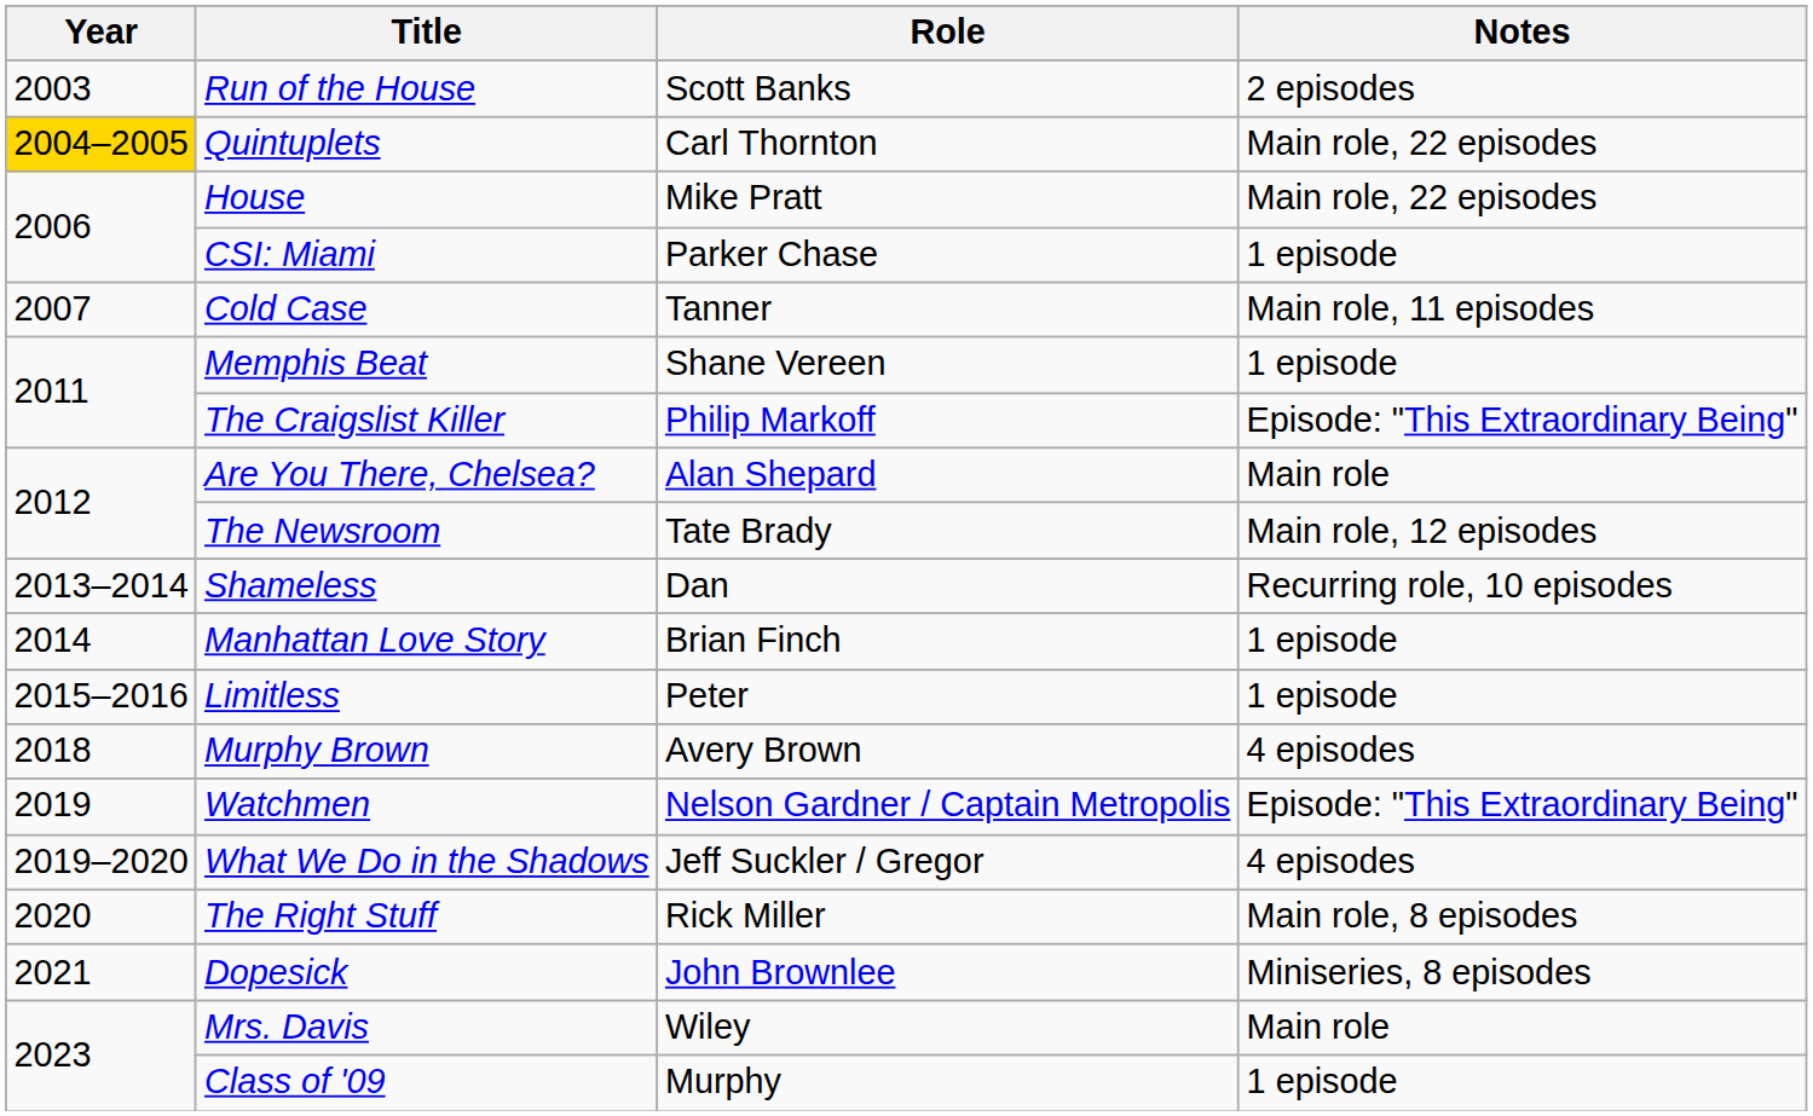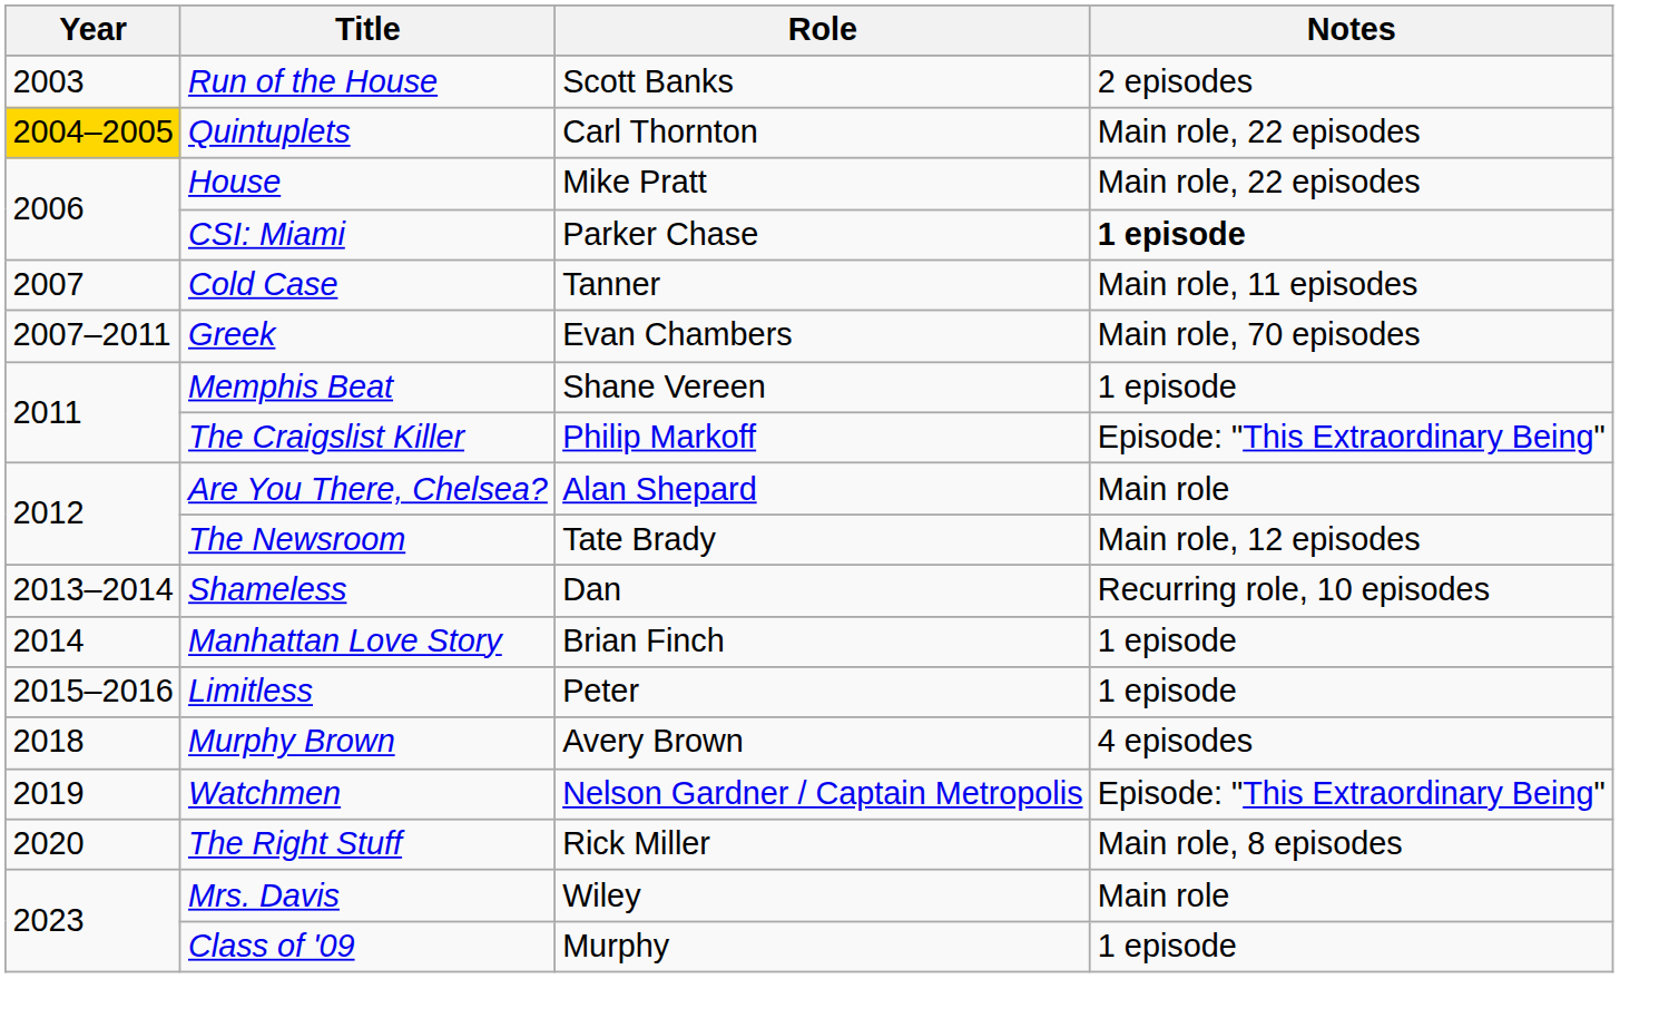 <table class="wikitable sortable">
 <tr>
 <th>Year</th>
 <th>Title</th>
 <th>Role</th>
 <th class="unsortable">Notes</th>
 </tr>
 <tr>
 <td>2003</td>
 <td><em><a href='#'>Run of the House</a></em></td>
 <td>Scott Banks</td>
 <td>2 episodes</td>
 </tr>
 <tr>
 <td style="background: gold;">2004–2005</td>
 <td><em><a href='#'>Quintuplets</a></em></td>
 <td>Carl Thornton</td>
 <td>Main role, 22 episodes</td>
 </tr>
 <tr>
 <td rowspan="2">2006</td>
 <td><em><a href='#'>House</a></em></td>
 <td>Mike Pratt</td>
 <td>Main role, 22 episodes</td>
 </tr>
 <tr>
 <td><em><a href='#'>CSI: Miami</a></em></td>
 <td>Parker Chase</td>
-<td>1 episode</td>
+<td><strong>1 episode</strong></td>
 </tr>
 <tr>
 <td>2007</td>
 <td><em><a href='#'>Cold Case</a></em></td>
 <td>Tanner</td>
 <td>Main role, 11 episodes</td>
+</tr>
+<tr>
+<td>2007–2011</td>
+<td><em><a href='#'>Greek</a></em></td>
+<td>Evan Chambers</td>
+<td>Main role, 70 episodes</td>
 </tr>
 <tr>
 <td rowspan="2">2011</td>
 <td><em><a href='#'>Memphis Beat</a></em></td>
 <td>Shane Vereen</td>
 <td>1 episode</td>
 </tr>
 <tr>
 <td><em><a href='#'>The Craigslist Killer</a></em></td>
 <td><a href='#'>Philip Markoff</a></td>
 <td>Episode: "<a href='#'>This Extraordinary Being</a>"</td>
 </tr>
 <tr>
 <td rowspan="2">2012</td>
 <td><em><a href='#'>Are You There, Chelsea?</a></em></td>
 <td><a href='#'>Alan Shepard</a></td>
 <td>Main role</td>
 </tr>
 <tr>
 <td><em><a href='#'>The Newsroom</a></em></td>
 <td>Tate Brady</td>
 <td>Main role, 12 episodes</td>
 </tr>
 <tr>
 <td>2013–2014</td>
 <td><em><a href='#'>Shameless</a></em></td>
 <td>Dan</td>
 <td>Recurring role, 10 episodes</td>
 </tr>
 <tr>
 <td>2014</td>
 <td><em><a href='#'>Manhattan Love Story</a></em></td>
 <td>Brian Finch</td>
 <td>1 episode</td>
 </tr>
 <tr>
 <td>2015–2016</td>
 <td><em><a href='#'>Limitless</a></em></td>
 <td>Peter</td>
 <td>1 episode</td>
 </tr>
 <tr>
 <td>2018</td>
 <td><em><a href='#'>Murphy Brown</a></em></td>
 <td>Avery Brown</td>
 <td>4 episodes</td>
 </tr>
 <tr>
 <td>2019</td>
 <td><em><a href='#'>Watchmen</a></em></td>
 <td><a href='#'>Nelson Gardner / Captain Metropolis</a></td>
 <td>Episode: "<a href='#'>This Extraordinary Being</a>"</td>
 </tr>
 <tr>
-<td>2019–2020</td>
-<td><em><a href='#'>What We Do in the Shadows</a></em></td>
-<td>Jeff Suckler / Gregor</td>
-<td>4 episodes</td>
-</tr>
-<tr>
 <td>2020</td>
 <td><em><a href='#'>The Right Stuff</a></em></td>
 <td>Rick Miller</td>
 <td>Main role, 8 episodes</td>
-</tr>
-<tr>
-<td>2021</td>
-<td><em><a href='#'>Dopesick</a></em></td>
-<td><a href='#'>John Brownlee</a></td>
-<td>Miniseries, 8 episodes</td>
 </tr>
 <tr>
 <td rowspan="2">2023</td>
 <td><em><a href='#'>Mrs. Davis</a></em></td>
 <td>Wiley</td>
 <td>Main role</td>
 </tr>
 <tr>
 <td><em><a href='#'>Class of '09</a></em></td>
 <td>Murphy</td>
 <td>1 episode</td>
 </tr>
 </table>
